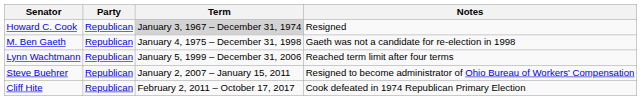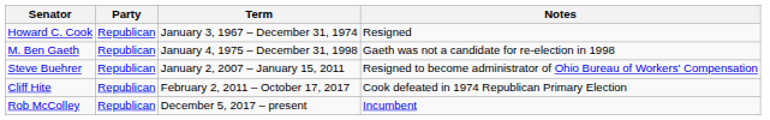 <table class=wikitable>
 <tr valign=bottom>
 <th>Senator</th>
 <th>Party</th>
 <th>Term</th>
 <th>Notes</th>
 </tr>
 <tr>
 <td><a href='#'>Howard C. Cook</a></td>
 <td><a href='#'>Republican</a></td>
-<td style="background: lightgrey;">January 3, 1967 – December 31, 1974</td>
+<td>January 3, 1967 – December 31, 1974</td>
 <td>Resigned</td>
 </tr>
 <tr>
 <td><a href='#'>M. Ben Gaeth</a></td>
 <td><a href='#'>Republican</a></td>
 <td>January 4, 1975 – December 31, 1998</td>
 <td>Gaeth was not a candidate for re-election in 1998</td>
-</tr>
-<tr>
-<td><a href='#'>Lynn Wachtmann</a></td>
-<td><a href='#'>Republican</a></td>
-<td>January 5, 1999 – December 31, 2006</td>
-<td>Reached term limit after four terms</td>
 </tr>
 <tr>
 <td><a href='#'>Steve Buehrer</a></td>
 <td><a href='#'>Republican</a></td>
 <td>January 2, 2007 – January 15, 2011</td>
 <td>Resigned to become administrator of <a href='#'>Ohio Bureau of Workers' Compensation</a></td>
 </tr>
 <tr>
 <td><a href='#'>Cliff Hite</a></td>
 <td><a href='#'>Republican</a></td>
 <td>February 2, 2011 – October 17, 2017</td>
 <td>Cook defeated in 1974 Republican Primary Election</td>
 </tr>
+<tr>
+<td><a href='#'>Rob McColley</a></td>
+<td><a href='#'>Republican</a></td>
+<td>December 5, 2017 – present</td>
+<td><a href='#'>Incumbent</a></td>
+</tr>
 </table>
